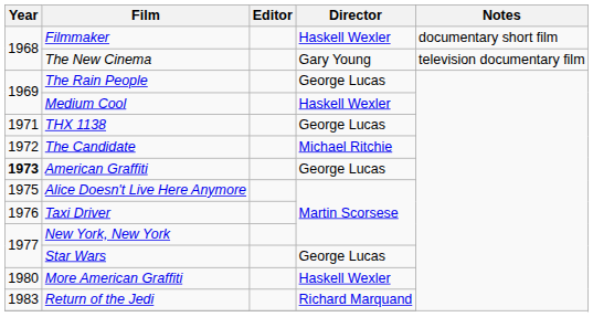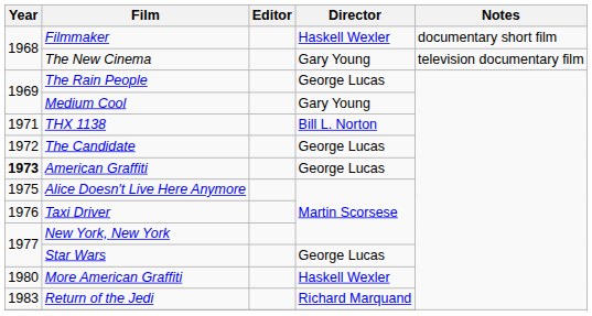 <table class="wikitable unsortable">
 <tr>
 <th>Year</th>
 <th>Film</th>
 <th>Editor</th>
 <th>Director</th>
 <th>Notes</th>
 </tr>
 <tr>
 <td rowspan="2">1968</td>
 <td><em><a href='#'>Filmmaker</a></em></td>
 <td></td>
 <td><a href='#'>Haskell Wexler</a></td>
 <td>documentary short film</td>
 </tr>
 <tr>
 <td><em>The New Cinema</em></td>
 <td></td>
 <td>Gary Young</td>
 <td>television documentary film</td>
 </tr>
 <tr>
 <td rowspan="2">1969</td>
 <td><em><a href='#'>The Rain People</a></em></td>
 <td></td>
 <td>George Lucas</td>
 <td rowspan="13"></td>
 </tr>
 <tr>
 <td><em><a href='#'>Medium Cool</a></em></td>
 <td></td>
-<td><a href='#'>Haskell Wexler</a></td>
+<td>Gary Young</td>
 </tr>
 <tr>
 <td>1971</td>
 <td><em><a href='#'>THX 1138</a></em></td>
 <td></td>
-<td>George Lucas</td>
+<td><a href='#'>Bill L. Norton</a></td>
 </tr>
 <tr>
 <td>1972</td>
 <td><em><a href='#'>The Candidate</a></em></td>
 <td></td>
-<td><a href='#'>Michael Ritchie</a></td>
+<td>George Lucas</td>
 </tr>
 <tr>
 <td><strong>1973</strong></td>
 <td><em><a href='#'>American Graffiti</a></em></td>
 <td></td>
 <td>George Lucas</td>
 </tr>
 <tr>
 <td>1975</td>
 <td><em><a href='#'>Alice Doesn't Live Here Anymore</a></em></td>
 <td></td>
 <td rowspan="3"><a href='#'>Martin Scorsese</a></td>
 </tr>
 <tr>
 <td>1976</td>
 <td><em><a href='#'>Taxi Driver</a></em></td>
 <td></td>
 </tr>
 <tr>
 <td rowspan="2">1977</td>
 <td><em><a href='#'>New York, New York</a></em></td>
 <td></td>
 </tr>
 <tr>
 <td><em><a href='#'>Star Wars</a></em></td>
 <td></td>
 <td>George Lucas</td>
 </tr>
 <tr>
 <td>1980</td>
 <td><em><a href='#'>More American Graffiti</a></em></td>
 <td></td>
 <td><a href='#'>Haskell Wexler</a></td>
 </tr>
 <tr>
 <td>1983</td>
 <td><em><a href='#'>Return of the Jedi</a></em></td>
 <td></td>
 <td><a href='#'>Richard Marquand</a></td>
 </tr>
 <tr>
 </tr>
 </table>
